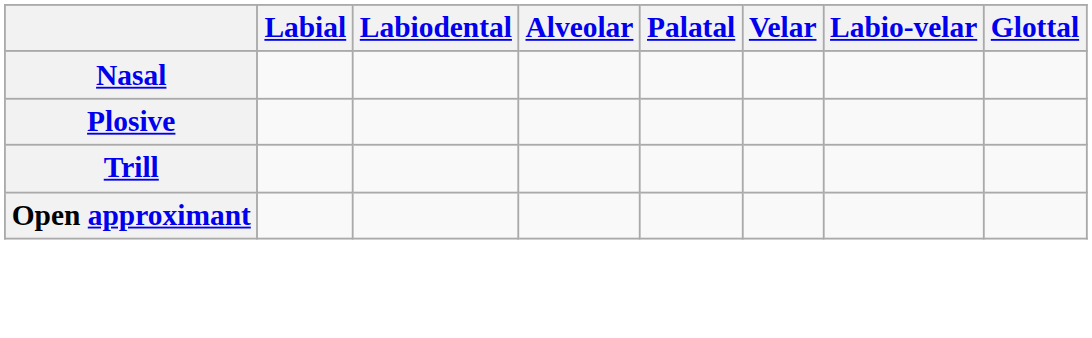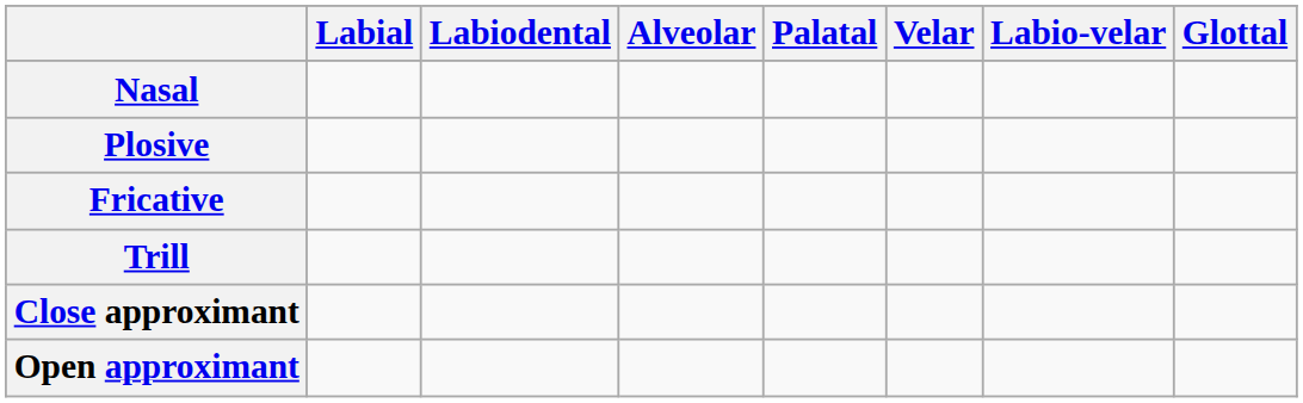 <table class="wikitable">
 <tr>
 <th></th>
 <th><a href='#'>Labial</a></th>
 <th><a href='#'>Labiodental</a></th>
 <th><a href='#'>Alveolar</a></th>
 <th><a href='#'>Palatal</a></th>
 <th><a href='#'>Velar</a></th>
 <th><a href='#'>Labio-velar</a></th>
 <th><a href='#'>Glottal</a></th>
 </tr>
 <tr>
 <th><a href='#'>Nasal</a></th>
 <td align=center></td>
 <td></td>
 <td></td>
 <td></td>
 <td></td>
 <td></td>
 <td></td>
 </tr>
 <tr>
 <th><a href='#'>Plosive</a></th>
 <td align=center>  <br></td>
 <td></td>
 <td align=center>  <br></td>
 <td></td>
 <td align=center>  <br></td>
 <td align=center>  <br></td>
 <td></td>
 </tr>
 <tr>
+<th><a href='#'>Fricative</a></th>
+<td></td>
+<td align=center>  </td>
+<td align=center>  </td>
+<td></td>
+<td align=center>  </td>
+<td></td>
+<td align=center></td>
+</tr>
+<tr>
 <th><a href='#'>Trill</a></th>
 <td></td>
 <td></td>
 <td align=center></td>
+<td></td>
+<td></td>
+<td></td>
+<td></td>
+</tr>
+<tr>
+<th><a href='#'>Close</a> approximant</th>
+<td></td>
+<td></td>
+<td align=center>  </td>
 <td></td>
 <td></td>
 <td></td>
 <td></td>
 </tr>
 <tr>
 <th>Open <a href='#'>approximant</a></th>
 <td></td>
 <td align=center><br></td>
 <td align=center><br></td>
 <td align=center><br> </td>
 <td></td>
 <td align=center><br> </td>
 <td></td>
 </tr>
 </table>
